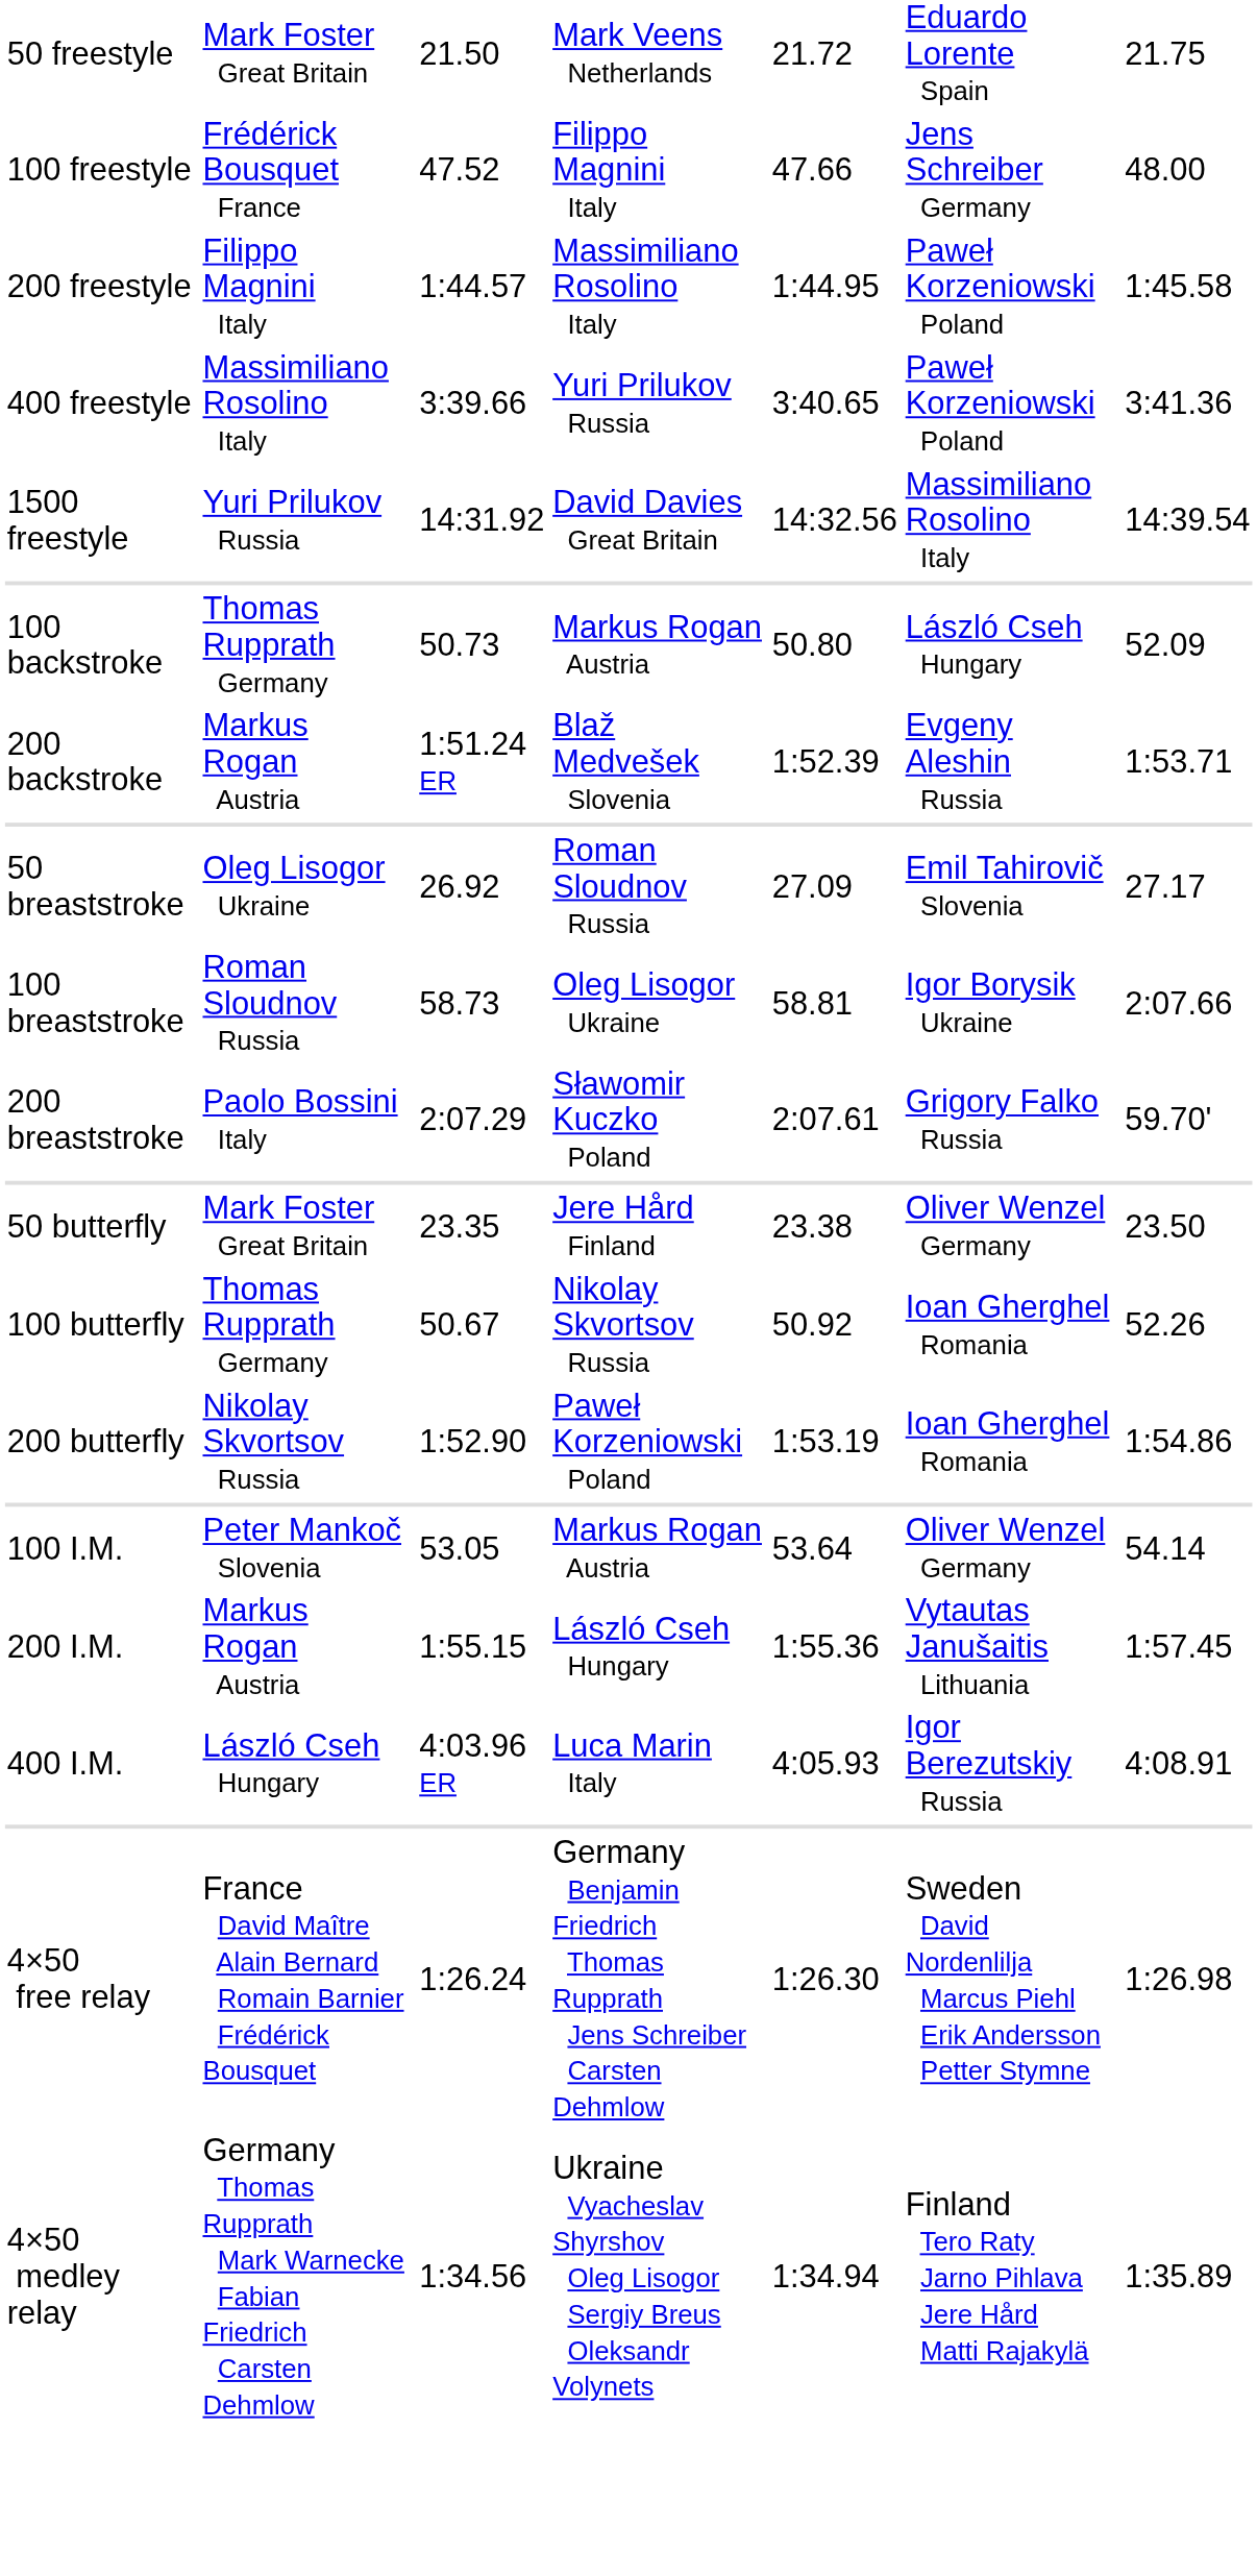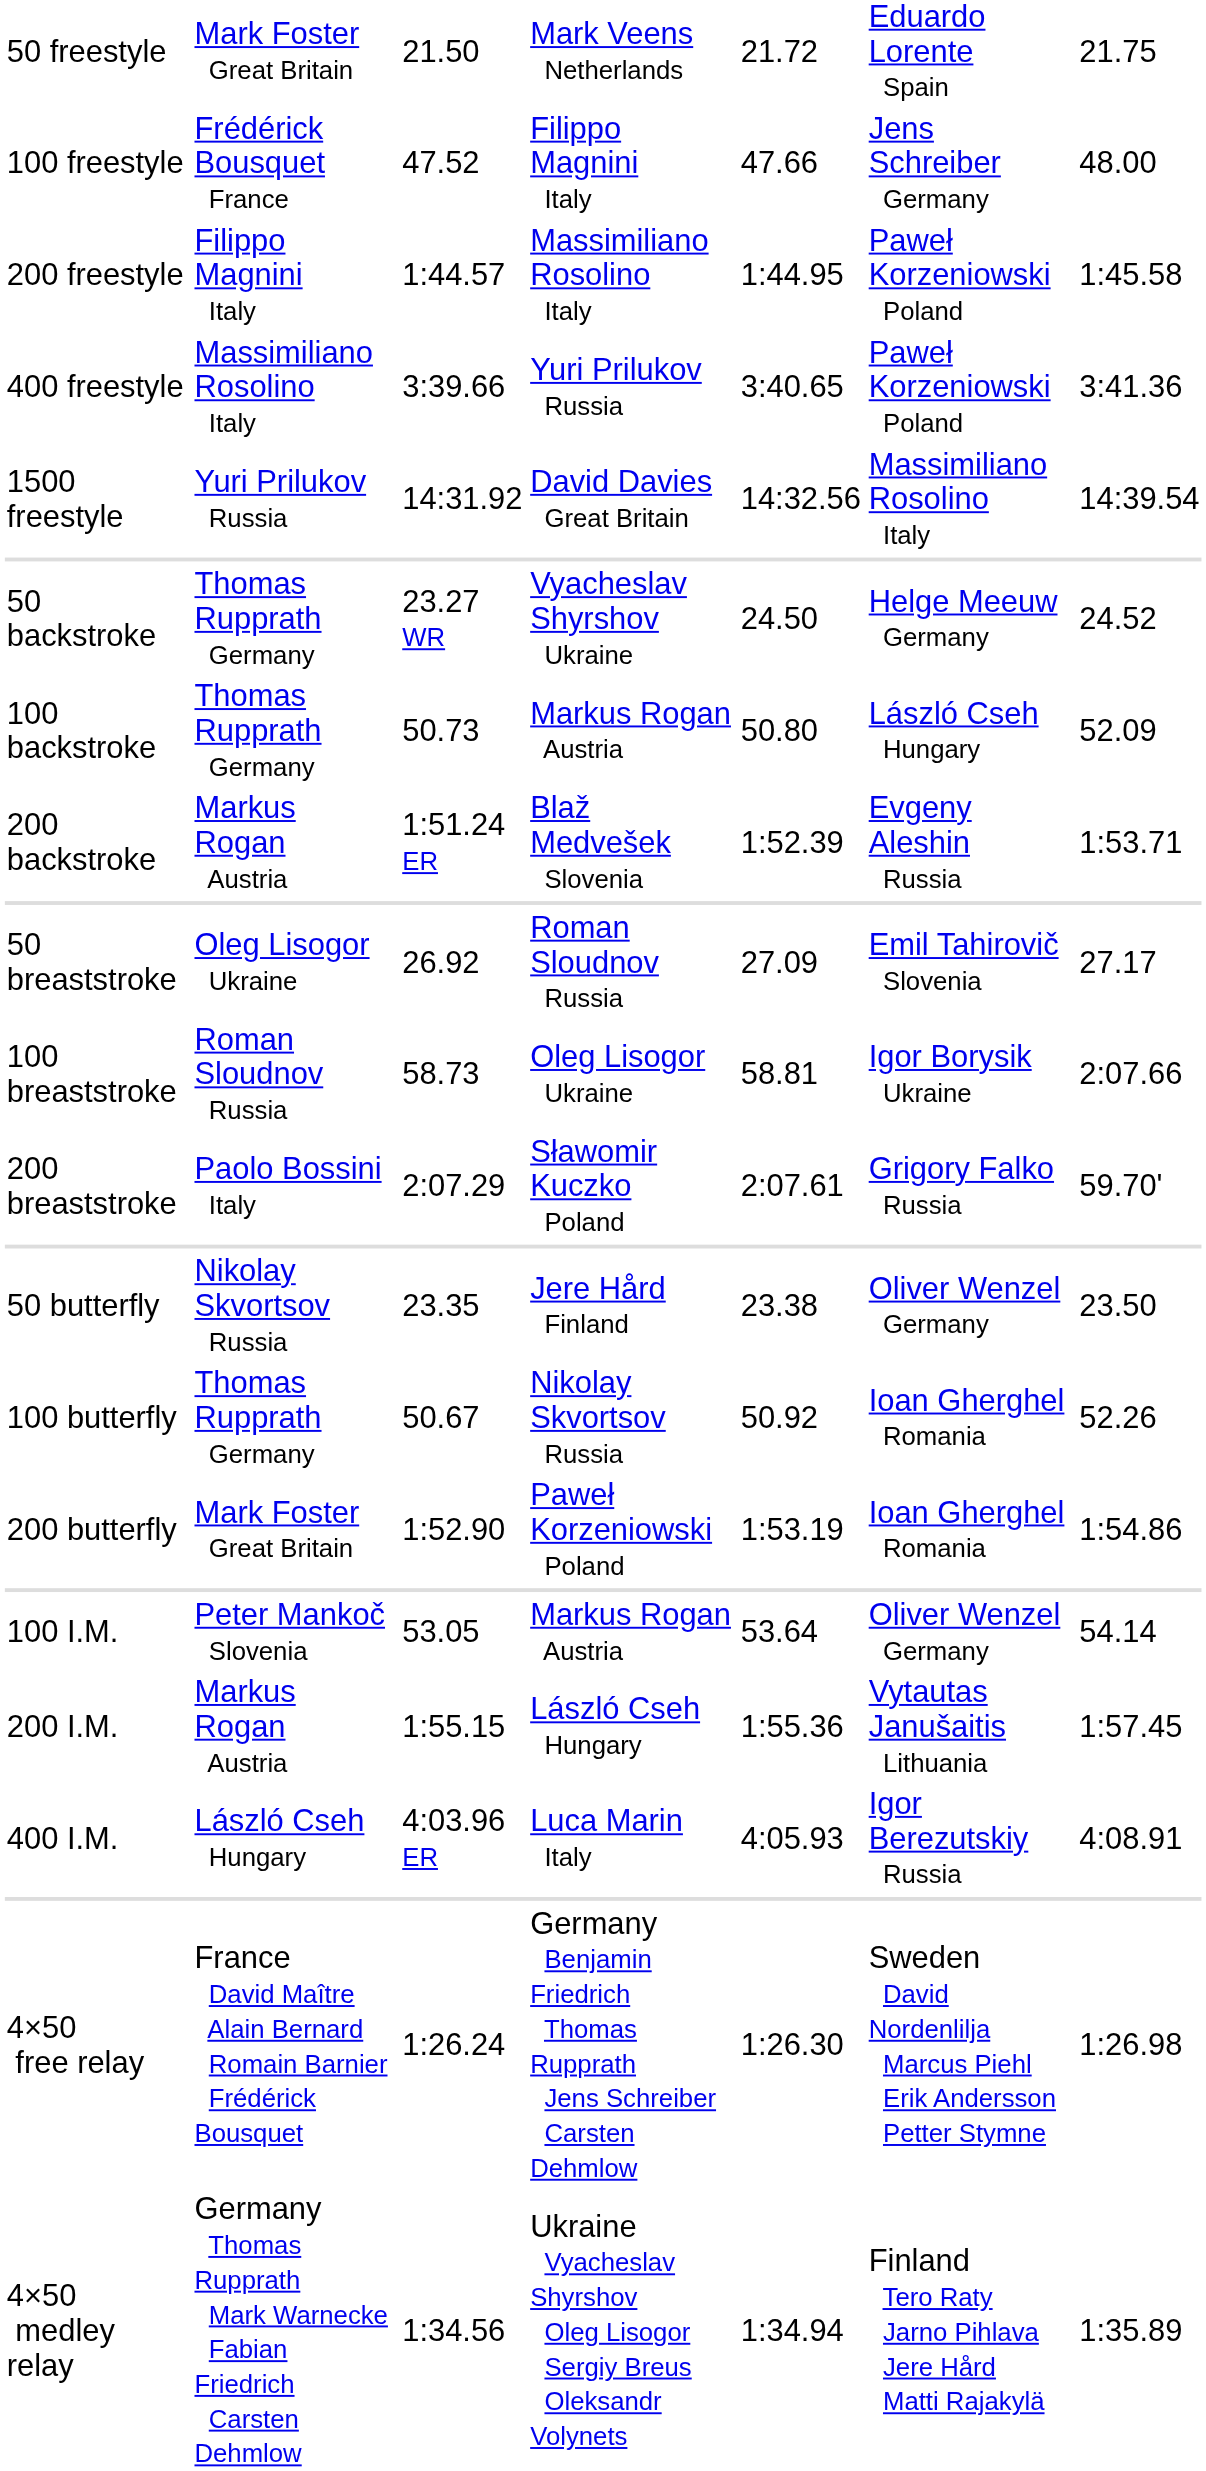 <table>
 <tr>
 <td>50 freestyle</td>
 <td><a href='#'>Mark Foster</a> <small><br>   Great Britain </small></td>
 <td>21.50</td>
 <td><a href='#'>Mark Veens</a> <small><br>   Netherlands </small></td>
 <td>21.72</td>
 <td><a href='#'>Eduardo Lorente</a> <small><br>   Spain </small></td>
 <td>21.75</td>
 </tr>
 <tr>
 <td>100 freestyle</td>
 <td><a href='#'>Frédérick Bousquet</a> <small><br>   France </small></td>
 <td>47.52</td>
 <td><a href='#'>Filippo Magnini</a> <small><br>   Italy </small></td>
 <td>47.66</td>
 <td><a href='#'>Jens Schreiber</a> <small><br>   Germany </small></td>
 <td>48.00</td>
 </tr>
 <tr>
 <td>200 freestyle</td>
 <td><a href='#'>Filippo Magnini</a> <small><br>   Italy </small></td>
 <td>1:44.57</td>
 <td><a href='#'>Massimiliano Rosolino</a> <small><br>   Italy </small></td>
 <td>1:44.95</td>
 <td><a href='#'>Paweł Korzeniowski</a> <small><br>   Poland </small></td>
 <td>1:45.58</td>
 </tr>
 <tr>
 <td>400 freestyle</td>
 <td><a href='#'>Massimiliano Rosolino</a> <small><br>   Italy </small></td>
 <td>3:39.66</td>
 <td><a href='#'>Yuri Prilukov</a> <small><br>   Russia </small></td>
 <td>3:40.65</td>
 <td><a href='#'>Paweł Korzeniowski</a> <small><br>   Poland </small></td>
 <td>3:41.36</td>
 </tr>
 <tr>
 <td>1500 freestyle</td>
 <td><a href='#'>Yuri Prilukov</a> <small><br>   Russia </small></td>
 <td>14:31.92</td>
 <td><a href='#'>David Davies</a> <small><br>   Great Britain </small></td>
 <td>14:32.56</td>
 <td><a href='#'>Massimiliano Rosolino</a> <small><br>   Italy </small></td>
 <td>14:39.54</td>
 </tr>
 <tr bgcolor=#DDDDDD>
 <td colspan=7></td>
+</tr>
+<tr>
+<td>50 backstroke</td>
+<td><a href='#'>Thomas Rupprath</a> <small><br>   Germany </small></td>
+<td>23.27 <small><br><a href='#'>WR</a></small></td>
+<td><a href='#'>Vyacheslav Shyrshov</a> <small><br>   Ukraine </small></td>
+<td>24.50</td>
+<td><a href='#'>Helge Meeuw</a> <small><br>   Germany </small></td>
+<td>24.52</td>
 </tr>
 <tr>
 <td>100 backstroke</td>
 <td><a href='#'>Thomas Rupprath</a> <small><br>   Germany </small></td>
 <td>50.73</td>
 <td><a href='#'>Markus Rogan</a> <small><br>   Austria </small></td>
 <td>50.80</td>
 <td><a href='#'>László Cseh</a> <small><br>   Hungary </small></td>
 <td>52.09</td>
 </tr>
 <tr>
 <td>200 backstroke</td>
 <td><a href='#'>Markus Rogan</a> <small><br>   Austria </small></td>
 <td>1:51.24 <small><br><a href='#'>ER</a></small></td>
 <td><a href='#'>Blaž Medvešek</a> <small><br>   Slovenia </small></td>
 <td>1:52.39</td>
 <td><a href='#'>Evgeny Aleshin</a> <small><br>   Russia </small></td>
 <td>1:53.71</td>
 </tr>
 <tr bgcolor=#DDDDDD>
 <td colspan=7></td>
 </tr>
 <tr>
 <td>50 breaststroke</td>
 <td><a href='#'>Oleg Lisogor</a> <small><br>   Ukraine </small></td>
 <td>26.92</td>
 <td><a href='#'>Roman Sloudnov</a> <small><br>   Russia </small></td>
 <td>27.09</td>
 <td><a href='#'>Emil Tahirovič</a> <small><br>   Slovenia </small></td>
 <td>27.17</td>
 </tr>
 <tr>
 <td>100 breaststroke</td>
 <td><a href='#'>Roman Sloudnov</a> <small><br>   Russia </small></td>
 <td>58.73</td>
 <td><a href='#'>Oleg Lisogor</a> <small><br>   Ukraine </small></td>
 <td>58.81</td>
 <td><a href='#'>Igor Borysik</a> <small><br>   Ukraine </small></td>
 <td>2:07.66</td>
 </tr>
 <tr>
 <td>200 breaststroke</td>
 <td><a href='#'>Paolo Bossini</a> <small><br>   Italy </small></td>
 <td>2:07.29</td>
 <td><a href='#'>Sławomir Kuczko</a> <small><br>   Poland </small></td>
 <td>2:07.61</td>
 <td><a href='#'>Grigory Falko</a> <small><br>   Russia </small></td>
 <td>59.70'</td>
 </tr>
 <tr bgcolor=#DDDDDD>
 <td colspan=7></td>
 </tr>
 <tr>
 <td>50 butterfly</td>
-<td><a href='#'>Mark Foster</a> <small><br>   Great Britain </small></td>
+<td><a href='#'>Nikolay Skvortsov</a> <small><br>   Russia </small></td>
 <td>23.35</td>
 <td><a href='#'>Jere Hård</a> <small><br>   Finland </small></td>
 <td>23.38</td>
 <td><a href='#'>Oliver Wenzel</a> <small><br>   Germany </small></td>
 <td>23.50</td>
 </tr>
 <tr>
 <td>100 butterfly</td>
 <td><a href='#'>Thomas Rupprath</a> <small><br>   Germany </small></td>
 <td>50.67</td>
 <td><a href='#'>Nikolay Skvortsov</a> <small><br>   Russia </small></td>
 <td>50.92</td>
 <td><a href='#'>Ioan Gherghel</a> <small><br>   Romania </small></td>
 <td>52.26</td>
 </tr>
 <tr>
 <td>200 butterfly</td>
-<td><a href='#'>Nikolay Skvortsov</a> <small><br>   Russia </small></td>
+<td><a href='#'>Mark Foster</a> <small><br>   Great Britain </small></td>
 <td>1:52.90</td>
 <td><a href='#'>Paweł Korzeniowski</a> <small><br>   Poland </small></td>
 <td>1:53.19</td>
 <td><a href='#'>Ioan Gherghel</a> <small><br>   Romania </small></td>
 <td>1:54.86</td>
 </tr>
 <tr bgcolor=#DDDDDD>
 <td colspan=7></td>
 </tr>
 <tr>
 <td>100 I.M.</td>
 <td><a href='#'>Peter Mankoč</a> <small><br>   Slovenia </small></td>
 <td>53.05</td>
 <td><a href='#'>Markus Rogan</a> <small><br>   Austria </small></td>
 <td>53.64</td>
 <td><a href='#'>Oliver Wenzel</a> <small><br>   Germany </small></td>
 <td>54.14</td>
 </tr>
 <tr>
 <td>200 I.M.</td>
 <td><a href='#'>Markus Rogan</a> <small><br>   Austria </small></td>
 <td>1:55.15</td>
 <td><a href='#'>László Cseh</a> <small><br>   Hungary </small></td>
 <td>1:55.36</td>
 <td><a href='#'>Vytautas Janušaitis</a> <small><br>   Lithuania </small></td>
 <td>1:57.45</td>
 </tr>
 <tr>
 <td>400 I.M.</td>
 <td><a href='#'>László Cseh</a> <small><br>   Hungary </small></td>
 <td>4:03.96 <small><br><a href='#'>ER</a></small></td>
 <td><a href='#'>Luca Marin</a> <small><br>   Italy </small></td>
 <td>4:05.93</td>
 <td><a href='#'>Igor Berezutskiy</a> <small><br>   Russia </small></td>
 <td>4:08.91</td>
 </tr>
 <tr bgcolor=#DDDDDD>
 <td colspan=7></td>
 </tr>
 <tr>
 <td>4×50 <br> free relay</td>
 <td> France <small><br>  <a href='#'>David Maître</a><br>  <a href='#'>Alain Bernard</a><br>  <a href='#'>Romain Barnier</a><br>  <a href='#'>Frédérick Bousquet</a> </small></td>
 <td>1:26.24</td>
 <td> Germany <small><br>  <a href='#'>Benjamin Friedrich</a><br>  <a href='#'>Thomas Rupprath</a><br>  <a href='#'>Jens Schreiber</a><br>  <a href='#'>Carsten Dehmlow</a> </small></td>
 <td>1:26.30</td>
 <td> Sweden <small><br>  <a href='#'>David Nordenlilja</a><br>  <a href='#'>Marcus Piehl</a><br>  <a href='#'>Erik Andersson</a><br>  <a href='#'>Petter Stymne</a>  </small></td>
 <td>1:26.98</td>
 </tr>
 <tr>
 <td>4×50 <br> medley relay</td>
 <td> Germany <small><br>  <a href='#'>Thomas Rupprath</a><br>  <a href='#'>Mark Warnecke</a><br>  <a href='#'>Fabian Friedrich</a><br>  <a href='#'>Carsten Dehmlow</a> </small></td>
 <td>1:34.56</td>
 <td> Ukraine <small><br>  <a href='#'>Vyacheslav Shyrshov</a><br>  <a href='#'>Oleg Lisogor</a><br>  <a href='#'>Sergiy Breus</a><br>  <a href='#'>Oleksandr Volynets</a> </small></td>
 <td>1:34.94</td>
 <td> Finland <small><br>  <a href='#'>Tero Raty</a><br>  <a href='#'>Jarno Pihlava</a><br>  <a href='#'>Jere Hård</a><br>  <a href='#'>Matti Rajakylä</a> </small></td>
 <td>1:35.89</td>
 </tr>
 <tr>
 </tr>
 </table>
